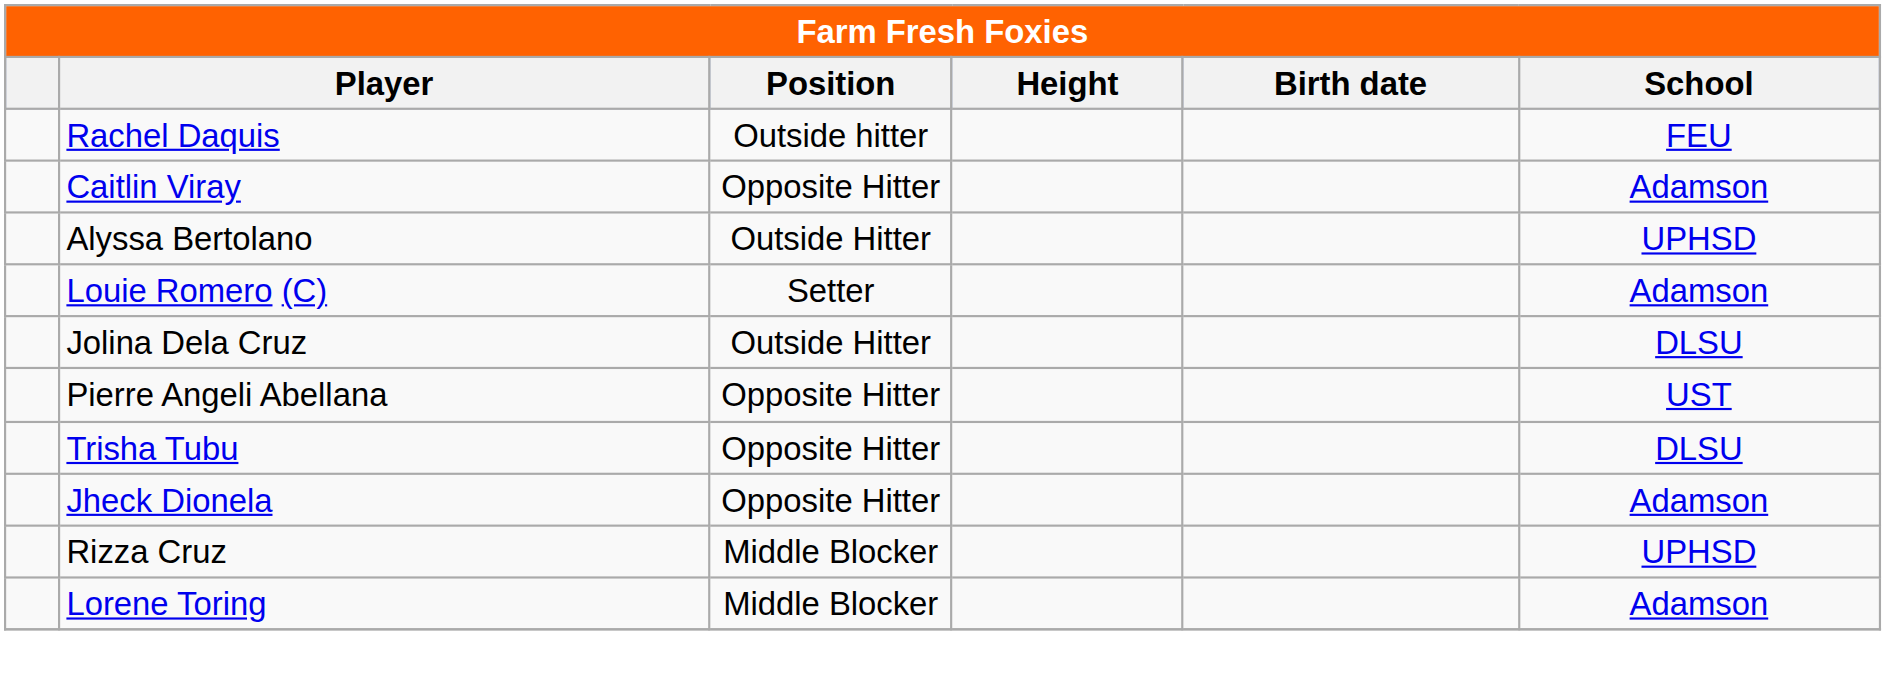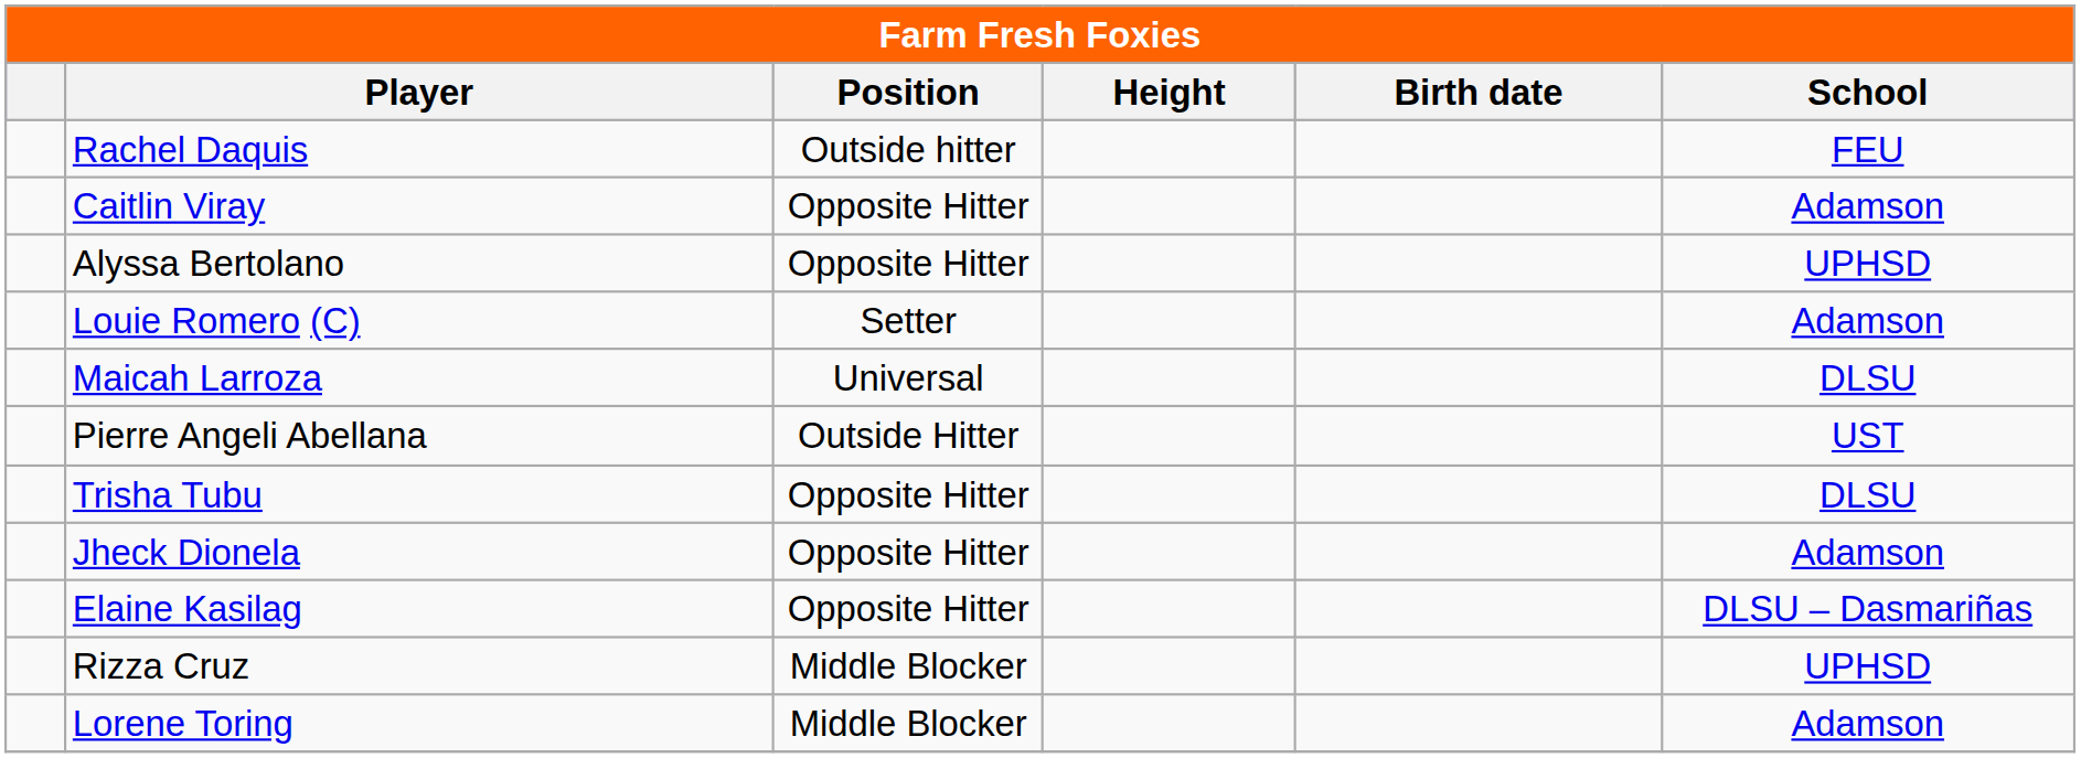 <table class="wikitable sortable" style="font-size:95%; text-align:left;">
 <tr>
 <th colspan="6" style="background:#FF6201; color:white; text-align: center"><strong>Farm Fresh Foxies</strong></th>
 </tr>
 <tr style="background:#244183;">
 <th style="align=center; width:2em;"></th>
 <th style="align=center; width:30em;">Player</th>
 <th style="align=center; width:9em;">Position</th>
 <th style="align=center; width:9em;">Height</th>
 <th style="align=center; width:15em;">Birth date</th>
 <th style="align=center; width:15em;">School</th>
 </tr>
 <tr align=center>
 <td></td>
 <td align=left><a href='#'>Rachel Daquis</a></td>
 <td>Outside hitter</td>
 <td></td>
 <td align=right></td>
 <td><a href='#'>FEU</a></td>
 </tr>
 <tr align=center>
 <td></td>
 <td align=left><a href='#'>Caitlin Viray</a></td>
 <td>Opposite Hitter</td>
 <td></td>
 <td align=right></td>
 <td><a href='#'>Adamson</a></td>
 </tr>
 <tr align=center>
 <td></td>
 <td align=left>Alyssa Bertolano</td>
-<td>Outside Hitter</td>
+<td>Opposite Hitter</td>
 <td></td>
 <td align=right></td>
 <td><a href='#'>UPHSD</a></td>
 </tr>
 <tr align=center>
 <td></td>
 <td align=left><a href='#'>Louie Romero</a> <a href='#'>(C)</a></td>
 <td>Setter</td>
 <td></td>
 <td align=right></td>
 <td><a href='#'>Adamson</a></td>
 </tr>
 <tr align=center>
 <td></td>
-<td align=left>Jolina Dela Cruz</td>
-<td>Outside Hitter</td>
+<td align=left><a href='#'>Maicah Larroza</a></td>
+<td>Universal</td>
 <td></td>
 <td align=right></td>
 <td><a href='#'>DLSU</a></td>
 </tr>
 <tr align=center>
 <td></td>
 <td align=left>Pierre Angeli Abellana</td>
-<td>Opposite Hitter</td>
+<td>Outside Hitter</td>
 <td></td>
 <td align=right></td>
 <td><a href='#'>UST</a></td>
 </tr>
 <tr align=center>
 <td></td>
 <td align=left><a href='#'>Trisha Tubu</a></td>
 <td>Opposite Hitter</td>
 <td></td>
 <td></td>
 <td><a href='#'>DLSU</a></td>
 </tr>
 <tr align=center>
 <td></td>
 <td align=left><a href='#'>Jheck Dionela</a></td>
 <td>Opposite Hitter</td>
 <td></td>
 <td align=right></td>
 <td><a href='#'>Adamson</a></td>
 </tr>
 <tr align=center>
 <td></td>
+<td align=left><a href='#'>Elaine Kasilag</a></td>
+<td>Opposite Hitter</td>
+<td></td>
+<td></td>
+<td><a href='#'>DLSU – Dasmariñas</a></td>
+</tr>
+<tr align=center>
+<td></td>
 <td align=left>Rizza Cruz</td>
 <td>Middle Blocker</td>
 <td></td>
 <td align=right></td>
 <td><a href='#'>UPHSD</a></td>
 </tr>
 <tr align=center>
 <td></td>
 <td align=left><a href='#'>Lorene Toring</a></td>
 <td>Middle Blocker</td>
 <td></td>
 <td align=right></td>
 <td><a href='#'>Adamson</a></td>
 </tr>
 <tr align=center>
 </tr>
 </table>
